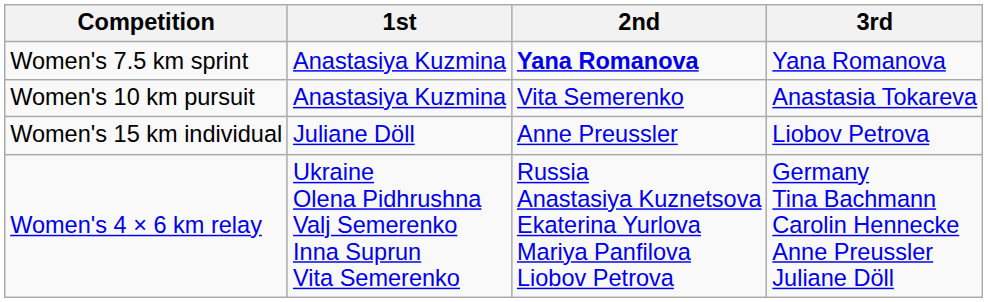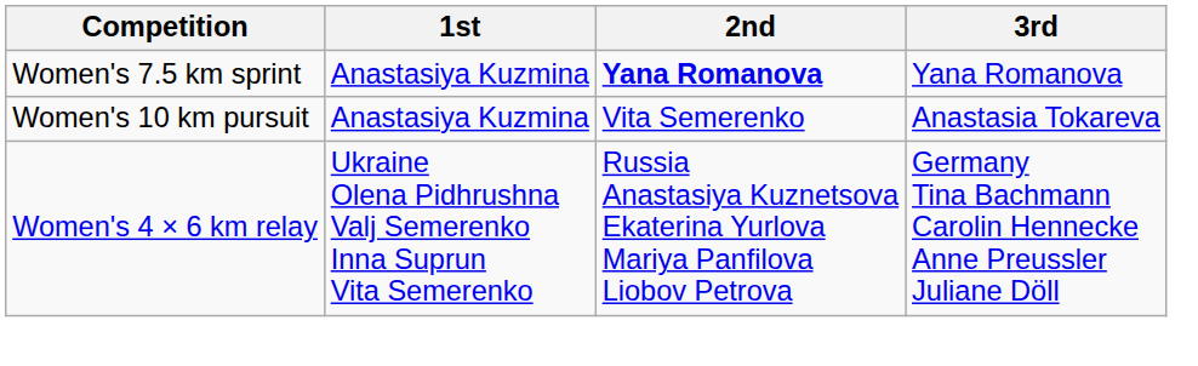 <table class="wikitable">
 <tr>
 <th>Competition</th>
 <th>1st</th>
 <th>2nd</th>
 <th>3rd</th>
 </tr>
 <tr>
 <td>Women's 7.5 km sprint</td>
 <td> <a href='#'>Anastasiya Kuzmina</a></td>
 <td><strong> <a href='#'>Yana Romanova</a></strong></td>
 <td> <a href='#'>Yana Romanova</a></td>
 </tr>
 <tr>
 <td>Women's 10 km pursuit</td>
 <td> <a href='#'>Anastasiya Kuzmina</a></td>
 <td> <a href='#'>Vita Semerenko</a></td>
 <td> <a href='#'>Anastasia Tokareva</a></td>
 </tr>
 <tr>
-<td>Women's 15 km individual</td>
-<td> <a href='#'>Juliane Döll</a></td>
-<td> <a href='#'>Anne Preussler</a></td>
-<td> <a href='#'>Liobov Petrova</a></td>
-</tr>
-<tr>
 <td><a href='#'>Women's 4 × 6 km relay</a></td>
 <td> <a href='#'>Ukraine</a><br><a href='#'>Olena Pidhrushna</a><br><a href='#'>Valj Semerenko</a><br><a href='#'>Inna Suprun</a><br><a href='#'>Vita Semerenko</a></td>
 <td> <a href='#'>Russia</a><br><a href='#'>Anastasiya Kuznetsova</a><br><a href='#'>Ekaterina Yurlova</a><br><a href='#'>Mariya Panfilova</a><br><a href='#'>Liobov Petrova</a></td>
 <td> <a href='#'>Germany</a><br><a href='#'>Tina Bachmann</a><br><a href='#'>Carolin Hennecke</a><br><a href='#'>Anne Preussler</a><br><a href='#'>Juliane Döll</a></td>
 </tr>
 </table>
